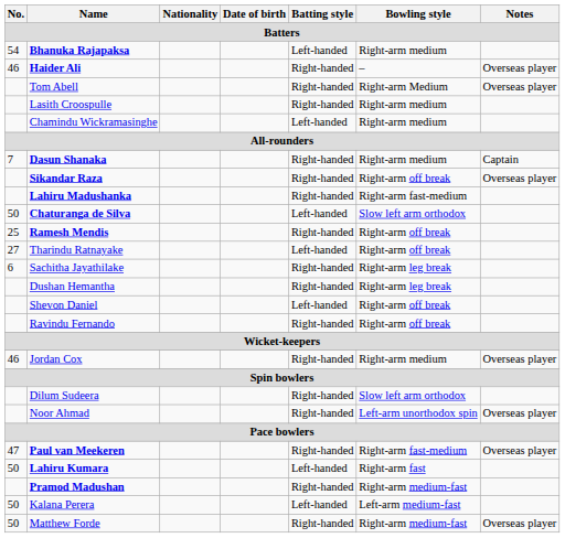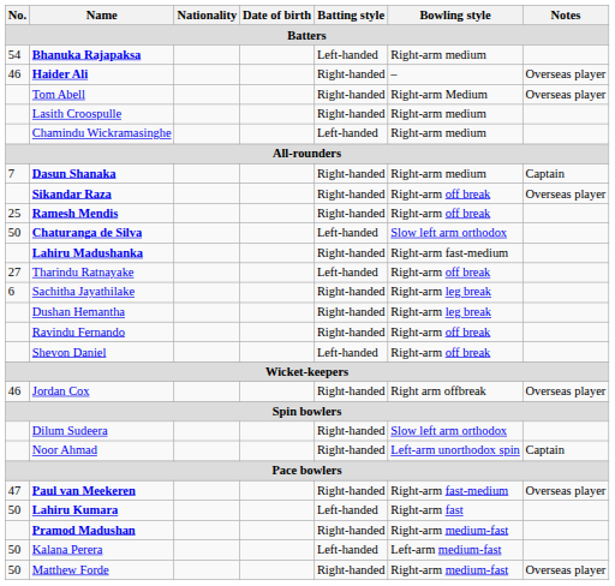 <table class="wikitable">
 <tr>
 <th>No.</th>
 <th>Name</th>
 <th>Nationality</th>
 <th>Date of birth</th>
 <th>Batting style</th>
 <th>Bowling style</th>
 <th>Notes</th>
 </tr>
 <tr>
 <th colspan="7" style="background:#dcdcdc; text-align:center;">Batters</th>
 </tr>
 <tr>
 <td>54</td>
 <td><strong><a href='#'>Bhanuka Rajapaksa</a></strong></td>
 <td></td>
 <td></td>
 <td>Left-handed</td>
 <td>Right-arm medium</td>
 <td></td>
 </tr>
 <tr>
 <td>46</td>
 <td><a href='#'><strong>Haider Ali</strong></a></td>
 <td></td>
 <td></td>
 <td>Right-handed</td>
 <td>–</td>
 <td>Overseas player</td>
 </tr>
 <tr>
 <td></td>
 <td><a href='#'>Tom Abell</a></td>
 <td></td>
 <td></td>
 <td>Right-handed</td>
 <td>Right-arm Medium</td>
 <td>Overseas player</td>
 </tr>
 <tr>
 <td></td>
 <td><a href='#'>Lasith Croospulle</a></td>
 <td></td>
 <td></td>
 <td>Right-handed</td>
 <td>Right-arm medium</td>
 <td></td>
 </tr>
 <tr>
 <td></td>
 <td><a href='#'>Chamindu Wickramasinghe</a></td>
 <td></td>
 <td></td>
 <td>Left-handed</td>
 <td>Right-arm medium</td>
 <td></td>
 </tr>
 <tr>
 <th colspan="7" style="background: #DCDCDC" align="center">All-rounders</th>
 </tr>
 <tr>
 <td>7</td>
 <td><strong><a href='#'>Dasun Shanaka</a></strong></td>
 <td></td>
 <td></td>
 <td>Right-handed</td>
 <td>Right-arm medium</td>
 <td>Captain</td>
 </tr>
 <tr>
 <td></td>
 <td><strong><a href='#'>Sikandar Raza</a></strong></td>
 <td></td>
 <td></td>
 <td>Right-handed</td>
 <td>Right-arm <a href='#'>off break</a></td>
 <td>Overseas player</td>
 </tr>
 <tr>
-<td></td>
-<td><strong><a href='#'>Lahiru Madushanka</a></strong></td>
+<td>25</td>
+<td><strong><a href='#'>Ramesh Mendis</a></strong></td>
 <td></td>
 <td></td>
 <td>Right-handed</td>
-<td>Right-arm fast-medium</td>
+<td>Right-arm <a href='#'>off break</a></td>
 <td></td>
 </tr>
 <tr>
 <td>50</td>
 <td><strong><a href='#'>Chaturanga de Silva</a></strong></td>
 <td></td>
 <td></td>
 <td>Left-handed</td>
 <td><a href='#'>Slow left arm orthodox</a></td>
 <td></td>
 </tr>
 <tr>
-<td>25</td>
-<td><strong><a href='#'>Ramesh Mendis</a></strong></td>
+<td></td>
+<td><strong><a href='#'>Lahiru Madushanka</a></strong></td>
 <td></td>
 <td></td>
 <td>Right-handed</td>
-<td>Right-arm <a href='#'>off break</a></td>
+<td>Right-arm fast-medium</td>
 <td></td>
 </tr>
 <tr>
 <td>27</td>
 <td><a href='#'>Tharindu Ratnayake</a></td>
 <td></td>
 <td></td>
 <td>Left-handed</td>
 <td>Right-arm <a href='#'>off break</a></td>
 <td></td>
 </tr>
 <tr>
 <td>6</td>
 <td><a href='#'>Sachitha Jayathilake</a></td>
 <td></td>
 <td></td>
 <td>Right-handed</td>
 <td>Right-arm <a href='#'>leg break</a></td>
 <td></td>
 </tr>
 <tr>
 <td></td>
 <td><a href='#'>Dushan Hemantha</a></td>
 <td></td>
 <td></td>
 <td>Right-handed</td>
 <td>Right-arm <a href='#'>leg break</a></td>
 <td></td>
 </tr>
 <tr>
 <td></td>
-<td><a href='#'>Shevon Daniel</a></td>
+<td><a href='#'>Ravindu Fernando</a></td>
 <td></td>
 <td></td>
-<td>Left-handed</td>
+<td>Right-handed</td>
 <td>Right-arm <a href='#'>off break</a></td>
 <td></td>
 </tr>
 <tr>
 <td></td>
-<td><a href='#'>Ravindu Fernando</a></td>
+<td><a href='#'>Shevon Daniel</a></td>
 <td></td>
 <td></td>
-<td>Right-handed</td>
+<td>Left-handed</td>
 <td>Right-arm <a href='#'>off break</a></td>
 <td></td>
 </tr>
 <tr>
 <th colspan="7" style="background: #DCDCDC" align="center">Wicket-keepers</th>
 </tr>
 <tr>
 <td>46</td>
 <td><a href='#'>Jordan Cox</a></td>
 <td></td>
 <td></td>
 <td>Right-handed</td>
-<td>Right-arm medium</td>
+<td>Right arm offbreak</td>
 <td>Overseas player</td>
 </tr>
 <tr>
 <th colspan="7" style="background: #DCDCDC" align="center">Spin bowlers</th>
 </tr>
 <tr>
 <td></td>
 <td><a href='#'>Dilum Sudeera</a></td>
 <td></td>
 <td></td>
 <td>Right-handed</td>
 <td><a href='#'>Slow left arm orthodox</a></td>
 <td></td>
 </tr>
 <tr>
 <td></td>
 <td><a href='#'>Noor Ahmad</a></td>
 <td></td>
 <td></td>
 <td>Right-handed</td>
 <td><a href='#'>Left-arm unorthodox spin</a></td>
-<td>Overseas player</td>
+<td>Captain</td>
 </tr>
 <tr>
 <th colspan="7" style="background: #DCDCDC" align="center">Pace bowlers</th>
 </tr>
 <tr>
 <td>47</td>
 <td><strong><a href='#'>Paul van Meekeren</a></strong></td>
 <td></td>
 <td></td>
 <td>Right-handed</td>
 <td>Right-arm <a href='#'>fast-medium</a></td>
 <td>Overseas player</td>
 </tr>
 <tr>
 <td>50</td>
 <td><strong><a href='#'>Lahiru Kumara</a></strong></td>
 <td></td>
 <td></td>
 <td>Left-handed</td>
 <td>Right-arm <a href='#'>fast</a></td>
 <td></td>
 </tr>
 <tr>
 <td></td>
 <td><strong><a href='#'>Pramod Madushan</a></strong></td>
 <td></td>
 <td></td>
 <td>Right-handed</td>
 <td>Right-arm <a href='#'>medium-fast</a></td>
 <td></td>
 </tr>
 <tr>
 <td>50</td>
 <td><a href='#'>Kalana Perera</a></td>
 <td></td>
 <td></td>
 <td>Left-handed</td>
 <td>Left-arm <a href='#'>medium-fast</a></td>
 <td></td>
 </tr>
 <tr>
 <td>50</td>
 <td><a href='#'>Matthew Forde</a></td>
 <td></td>
 <td></td>
 <td>Right-handed</td>
 <td>Right-arm <a href='#'>medium-fast</a></td>
 <td>Overseas player</td>
 </tr>
 </table>
